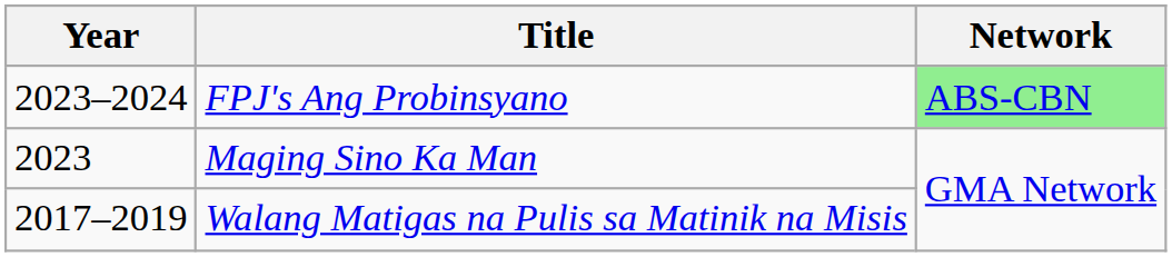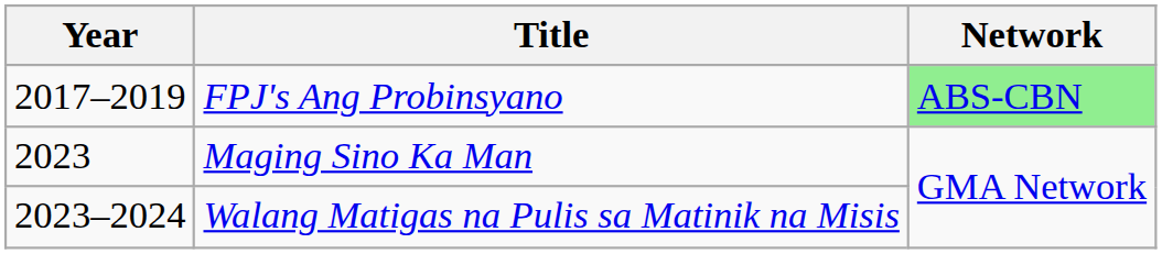 <table class="wikitable sortable">
 <tr>
 <th>Year</th>
 <th>Title</th>
 <th>Network</th>
 </tr>
 <tr>
-<td>2023–2024</td>
+<td>2017–2019</td>
 <td><em><a href='#'>FPJ's Ang Probinsyano</a></em></td>
 <td style="background: lightgreen;"><a href='#'>ABS-CBN</a></td>
 </tr>
 <tr>
 <td>2023</td>
 <td><em><a href='#'>Maging Sino Ka Man</a></em></td>
 <td rowspan="2"><a href='#'>GMA Network</a></td>
 </tr>
 <tr>
-<td>2017–2019</td>
+<td>2023–2024</td>
 <td><em><a href='#'>Walang Matigas na Pulis sa Matinik na Misis</a></em></td>
 </tr>
 </table>
